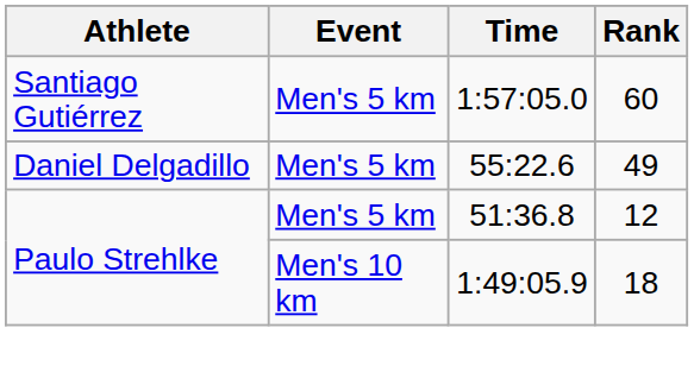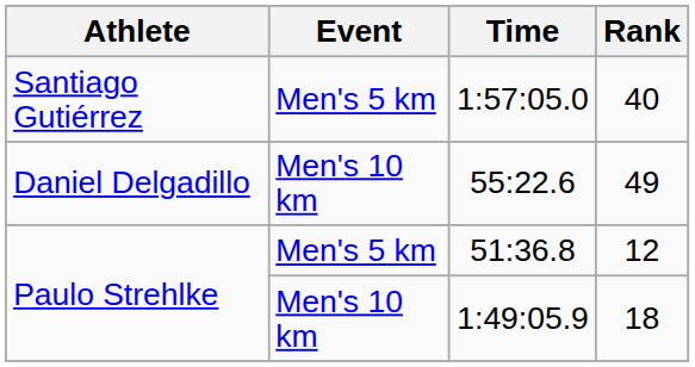 <table class="wikitable" style="text-align:center; font-size:90%; width:50%;">
 <tr>
 <th>Athlete</th>
 <th>Event</th>
 <th>Time</th>
 <th>Rank</th>
 </tr>
 <tr>
 <td align=left><a href='#'>Santiago Gutiérrez</a></td>
 <td align=left><a href='#'>Men's 5 km</a></td>
 <td>1:57:05.0</td>
-<td>60</td>
+<td>40</td>
 </tr>
 <tr>
 <td align=left><a href='#'>Daniel Delgadillo</a></td>
-<td align=left><a href='#'>Men's 5 km</a></td>
+<td align=left><a href='#'>Men's 10 km</a></td>
 <td>55:22.6</td>
 <td>49</td>
 </tr>
 <tr>
 <td align=left rowspan=2><a href='#'>Paulo Strehlke</a></td>
 <td align=left><a href='#'>Men's 5 km</a></td>
 <td>51:36.8</td>
 <td>12</td>
 </tr>
 <tr>
 <td align=left><a href='#'>Men's 10 km</a></td>
 <td>1:49:05.9</td>
 <td>18</td>
 </tr>
 </table>
